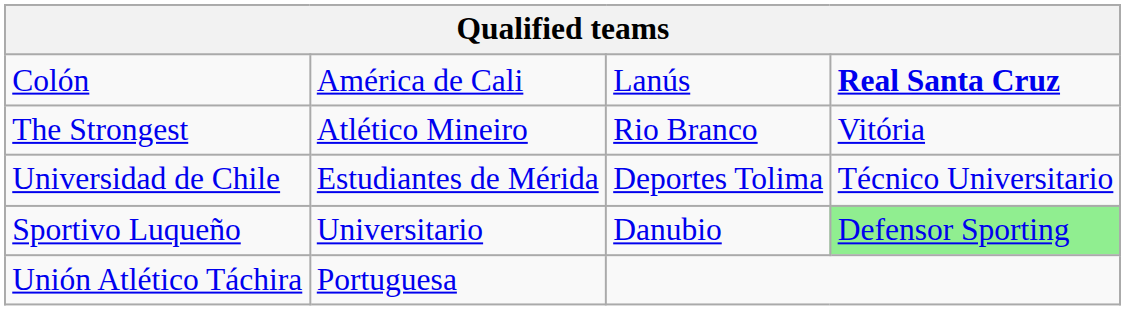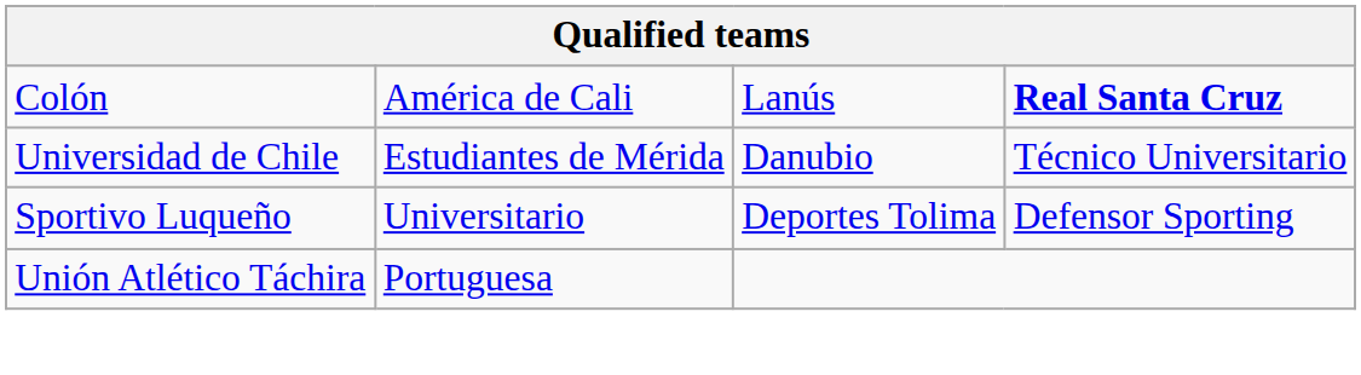 <table class="wikitable">
 <tr>
 <th colspan=4>Qualified teams</th>
 </tr>
 <tr>
 <td> <a href='#'>Colón</a></td>
 <td> <a href='#'>América de Cali</a></td>
 <td> <a href='#'>Lanús</a></td>
 <td><strong> <a href='#'>Real Santa Cruz</a></strong></td>
 </tr>
 <tr>
-<td> <a href='#'>The Strongest</a></td>
-<td> <a href='#'>Atlético Mineiro</a></td>
-<td> <a href='#'>Rio Branco</a></td>
-<td> <a href='#'>Vitória</a></td>
-</tr>
-<tr>
 <td> <a href='#'>Universidad de Chile</a></td>
 <td> <a href='#'>Estudiantes de Mérida</a></td>
-<td> <a href='#'>Deportes Tolima</a></td>
+<td> <a href='#'>Danubio</a></td>
 <td> <a href='#'>Técnico Universitario</a></td>
 </tr>
 <tr>
 <td> <a href='#'>Sportivo Luqueño</a></td>
 <td> <a href='#'>Universitario</a></td>
-<td> <a href='#'>Danubio</a></td>
-<td style="background: lightgreen;"> <a href='#'>Defensor Sporting</a></td>
+<td> <a href='#'>Deportes Tolima</a></td>
+<td> <a href='#'>Defensor Sporting</a></td>
 </tr>
 <tr>
 <td> <a href='#'>Unión Atlético Táchira</a></td>
 <td> <a href='#'>Portuguesa</a></td>
 </tr>
 </table>
